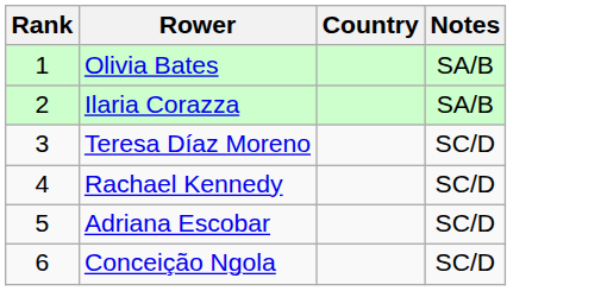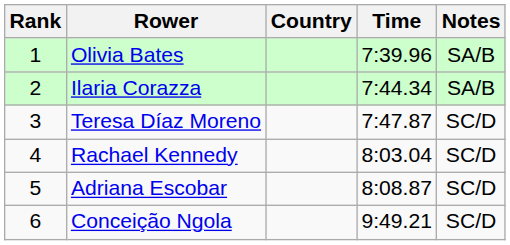 <table class="wikitable" style="text-align:center">
 <tr>
 <th>Rank</th>
 <th>Rower</th>
 <th>Country</th>
+<th>Time</th>
 <th>Notes</th>
 </tr>
 <tr bgcolor=ccffcc>
 <td>1</td>
 <td align="left"><a href='#'>Olivia Bates</a></td>
 <td align="left"></td>
+<td>7:39.96</td>
 <td>SA/B</td>
 </tr>
 <tr bgcolor=ccffcc>
 <td>2</td>
 <td align="left"><a href='#'>Ilaria Corazza</a></td>
 <td align="left"></td>
+<td>7:44.34</td>
 <td>SA/B</td>
 </tr>
 <tr>
 <td>3</td>
 <td align="left"><a href='#'>Teresa Díaz Moreno</a></td>
 <td align="left"></td>
+<td>7:47.87</td>
 <td>SC/D</td>
 </tr>
 <tr>
 <td>4</td>
 <td align="left"><a href='#'>Rachael Kennedy</a></td>
 <td align="left"></td>
+<td>8:03.04</td>
 <td>SC/D</td>
 </tr>
 <tr>
 <td>5</td>
 <td align="left"><a href='#'>Adriana Escobar</a></td>
 <td align="left"></td>
+<td>8:08.87</td>
 <td>SC/D</td>
 </tr>
 <tr>
 <td>6</td>
 <td align="left"><a href='#'>Conceição Ngola</a></td>
 <td align="left"></td>
+<td>9:49.21</td>
 <td>SC/D</td>
 </tr>
 </table>
